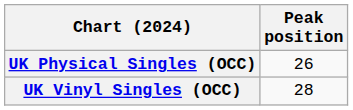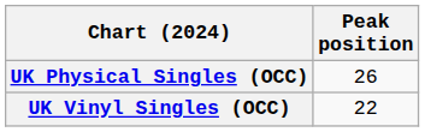 <table class="wikitable sortable plainrowheaders" style="text-align:center">
 <tr>
 <th scope="col">Chart (2024)</th>
 <th scope="col">Peak<br>position</th>
 </tr>
 <tr>
 <th scope="row"><a href='#'>UK Physical Singles</a> (OCC)</th>
 <td>26</td>
 </tr>
 <tr>
 <th scope="row"><a href='#'>UK Vinyl Singles</a> (OCC)</th>
-<td>28</td>
+<td>22</td>
 </tr>
 </table>
